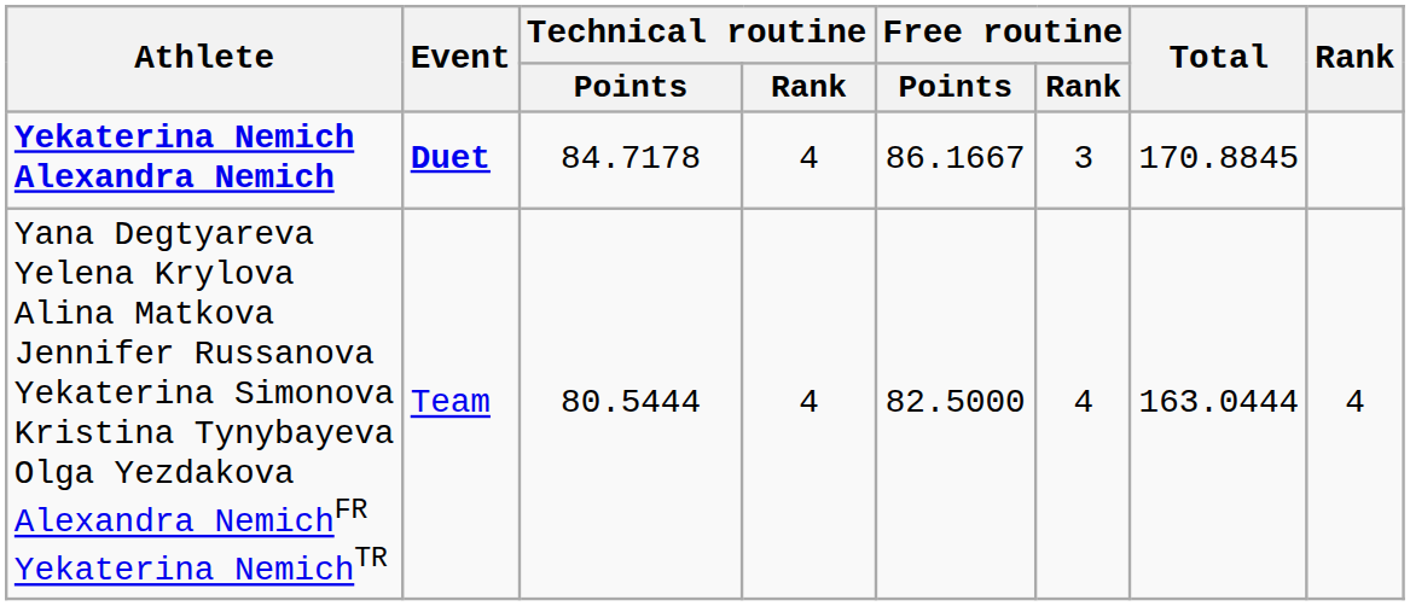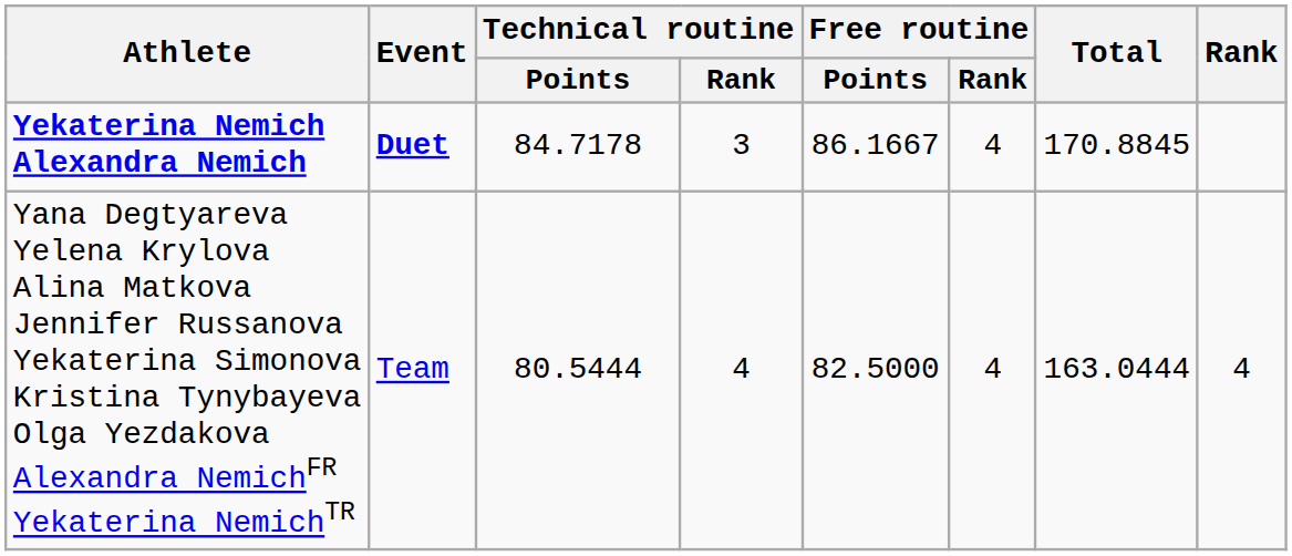 <table class=wikitable style=font-size:90%;text-align:center>
 <tr>
 <th rowspan="2">Athlete</th>
 <th rowspan="2">Event</th>
 <th colspan="2">Technical routine</th>
 <th colspan="2">Free routine</th>
 <th rowspan="2">Total</th>
 <th rowspan="2">Rank</th>
 </tr>
 <tr style="font-size:95%">
 <th>Points</th>
 <th>Rank</th>
 <th>Points</th>
 <th>Rank</th>
 </tr>
 <tr>
 <td align=left><strong><a href='#'>Yekaterina Nemich</a><br><a href='#'>Alexandra Nemich</a></strong></td>
 <td align=left><strong><a href='#'>Duet</a></strong></td>
 <td>84.7178</td>
+<td>3</td>
+<td>86.1667</td>
 <td>4</td>
-<td>86.1667</td>
-<td>3</td>
 <td>170.8845</td>
 <td></td>
 </tr>
 <tr>
 <td align=left>Yana Degtyareva<br>Yelena Krylova<br>Alina Matkova<br>Jennifer Russanova<br>Yekaterina Simonova<br>Kristina Tynybayeva<br>Olga Yezdakova<br><a href='#'>Alexandra Nemich</a><sup>FR</sup><br><a href='#'>Yekaterina Nemich</a><sup>TR</sup></td>
 <td align=left><a href='#'>Team</a></td>
 <td>80.5444</td>
 <td>4</td>
 <td>82.5000</td>
 <td>4</td>
 <td>163.0444</td>
 <td>4</td>
 </tr>
 </table>
